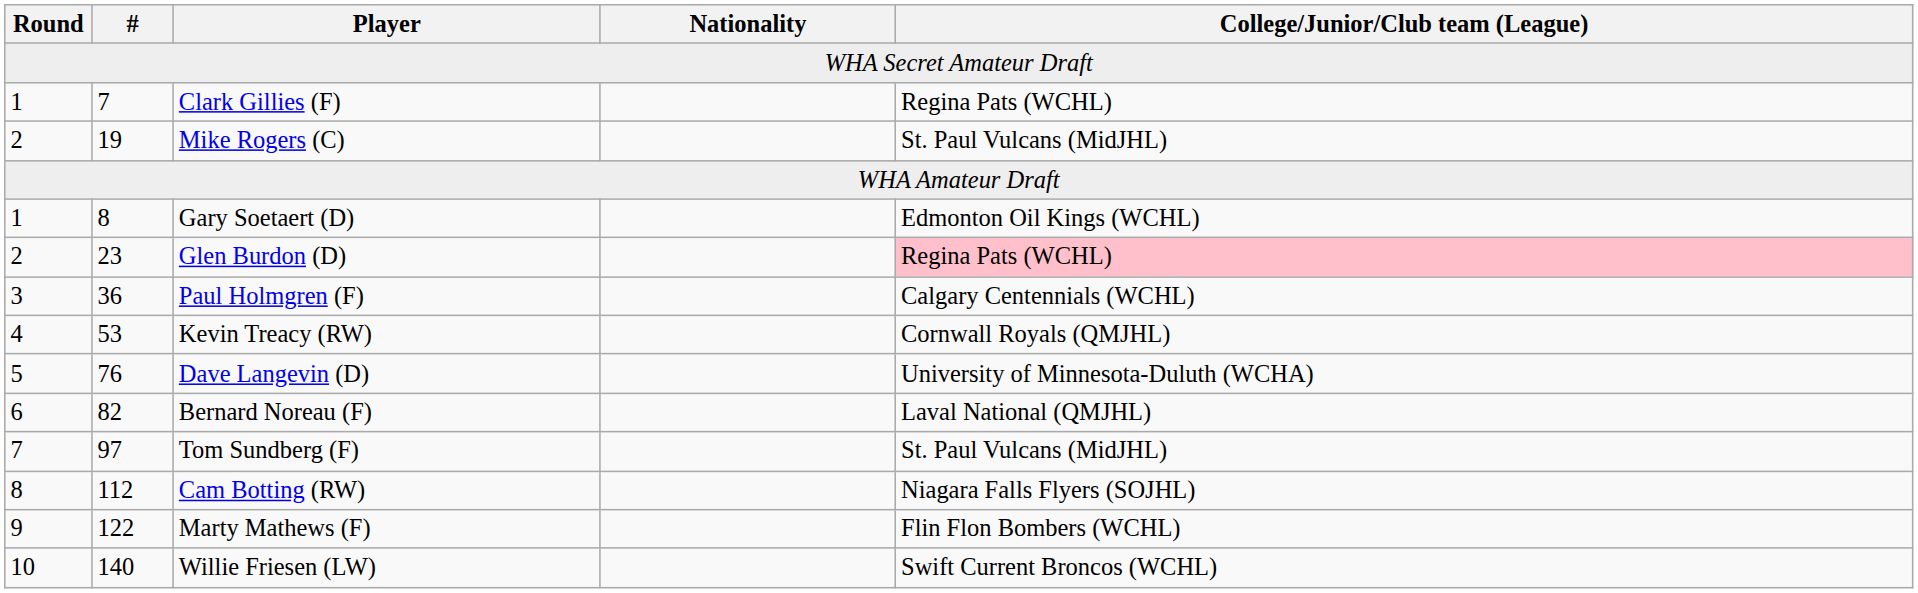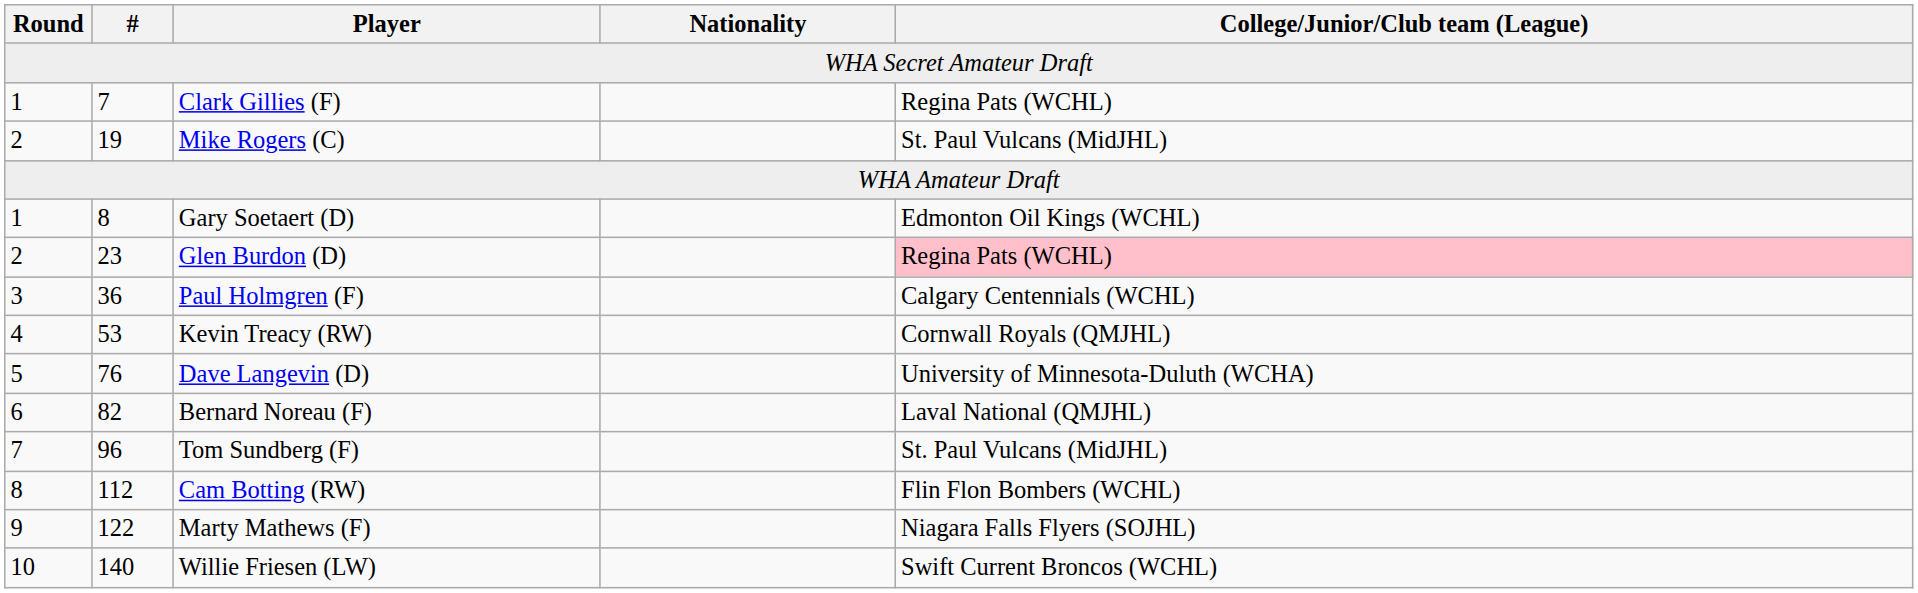 <table class="wikitable">
 <tr align="center">
 <th bgcolor="#DDDDFF" width="4.0%">Round</th>
 <th bgcolor="#DDDDFF" width="4.0%">#</th>
 <th bgcolor="#DDDDFF" width="21.0%">Player</th>
 <th bgcolor="#DDDDFF" width="14.5%">Nationality</th>
 <th bgcolor="#DDDDFF" width="50.0%">College/Junior/Club team (League)</th>
 </tr>
 <tr bgcolor="#eeeeee">
 <td colspan="5" align="center"><em>WHA Secret Amateur Draft</em></td>
 </tr>
 <tr>
 <td>1</td>
 <td>7</td>
 <td><a href='#'>Clark Gillies</a> (F)</td>
 <td></td>
 <td>Regina Pats (WCHL)</td>
 </tr>
 <tr>
 <td>2</td>
 <td>19</td>
 <td><a href='#'>Mike Rogers</a> (C)</td>
 <td></td>
 <td>St. Paul Vulcans (MidJHL)</td>
 </tr>
 <tr bgcolor="#eeeeee">
 <td colspan="5" align="center"><em>WHA Amateur Draft</em></td>
 </tr>
 <tr>
 <td>1</td>
 <td>8</td>
 <td>Gary Soetaert (D)</td>
 <td></td>
 <td>Edmonton Oil Kings (WCHL)</td>
 </tr>
 <tr>
 <td>2</td>
 <td>23</td>
 <td><a href='#'>Glen Burdon</a> (D)</td>
 <td></td>
 <td style="background: pink;">Regina Pats (WCHL)</td>
 </tr>
 <tr>
 <td>3</td>
 <td>36</td>
 <td><a href='#'>Paul Holmgren</a> (F)</td>
 <td></td>
 <td>Calgary Centennials (WCHL)</td>
 </tr>
 <tr>
 <td>4</td>
 <td>53</td>
 <td>Kevin Treacy (RW)</td>
 <td></td>
 <td>Cornwall Royals (QMJHL)</td>
 </tr>
 <tr>
 <td>5</td>
 <td>76</td>
 <td><a href='#'>Dave Langevin</a> (D)</td>
 <td></td>
 <td>University of Minnesota-Duluth (WCHA)</td>
 </tr>
 <tr>
 <td>6</td>
 <td>82</td>
 <td>Bernard Noreau (F)</td>
 <td></td>
 <td>Laval National (QMJHL)</td>
 </tr>
 <tr>
 <td>7</td>
-<td>97</td>
+<td>96</td>
 <td>Tom Sundberg (F)</td>
 <td></td>
 <td>St. Paul Vulcans (MidJHL)</td>
 </tr>
 <tr>
 <td>8</td>
 <td>112</td>
 <td><a href='#'>Cam Botting</a> (RW)</td>
 <td></td>
-<td>Niagara Falls Flyers (SOJHL)</td>
+<td>Flin Flon Bombers (WCHL)</td>
 </tr>
 <tr>
 <td>9</td>
 <td>122</td>
 <td>Marty Mathews (F)</td>
 <td></td>
-<td>Flin Flon Bombers (WCHL)</td>
+<td>Niagara Falls Flyers (SOJHL)</td>
 </tr>
 <tr>
 <td>10</td>
 <td>140</td>
 <td>Willie Friesen (LW)</td>
 <td></td>
 <td>Swift Current Broncos (WCHL)</td>
 </tr>
 </table>
